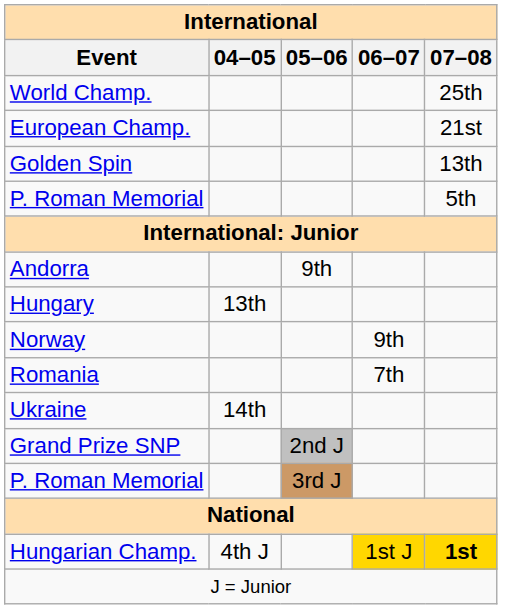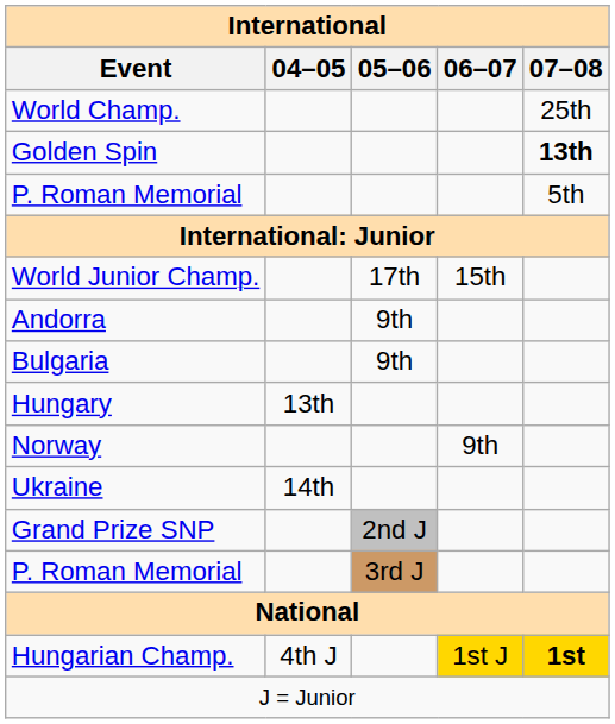 <table class="wikitable" style="text-align:center">
 <tr>
 <th colspan="5" style="background-color: #ffdead; " align="center">International</th>
 </tr>
 <tr>
 <th>Event</th>
 <th>04–05</th>
 <th>05–06</th>
 <th>06–07</th>
 <th>07–08</th>
 </tr>
 <tr>
 <td align=left><a href='#'>World Champ.</a></td>
 <td></td>
 <td></td>
 <td></td>
 <td>25th</td>
 </tr>
 <tr>
-<td align=left><a href='#'>European Champ.</a></td>
-<td></td>
-<td></td>
-<td></td>
-<td>21st</td>
-</tr>
-<tr>
 <td align=left><a href='#'>Golden Spin</a></td>
 <td></td>
 <td></td>
 <td></td>
-<td>13th</td>
+<td><strong>13th</strong></td>
 </tr>
 <tr>
 <td align=left><a href='#'>P. Roman Memorial</a></td>
 <td></td>
 <td></td>
 <td></td>
 <td>5th</td>
 </tr>
 <tr>
 <th colspan="5" style="background-color: #ffdead; " align="center">International: Junior</th>
 </tr>
 <tr>
+<td align=left><a href='#'>World Junior Champ.</a></td>
+<td></td>
+<td>17th</td>
+<td>15th</td>
+<td></td>
+</tr>
+<tr>
 <td align=left> <a href='#'>Andorra</a></td>
+<td></td>
+<td>9th</td>
+<td></td>
+<td></td>
+</tr>
+<tr>
+<td align=left> <a href='#'>Bulgaria</a></td>
 <td></td>
 <td>9th</td>
 <td></td>
 <td></td>
 </tr>
 <tr>
 <td align=left> <a href='#'>Hungary</a></td>
 <td>13th</td>
 <td></td>
 <td></td>
 <td></td>
 </tr>
 <tr>
 <td align=left> <a href='#'>Norway</a></td>
 <td></td>
 <td></td>
 <td>9th</td>
-<td></td>
-</tr>
-<tr>
-<td align=left> <a href='#'>Romania</a></td>
-<td></td>
-<td></td>
-<td>7th</td>
 <td></td>
 </tr>
 <tr>
 <td align=left> <a href='#'>Ukraine</a></td>
 <td>14th</td>
 <td></td>
 <td></td>
 <td></td>
 </tr>
 <tr>
 <td align=left><a href='#'>Grand Prize SNP</a></td>
 <td></td>
 <td bgcolor=silver>2nd J</td>
 <td></td>
 <td></td>
 </tr>
 <tr>
 <td align=left><a href='#'>P. Roman Memorial</a></td>
 <td></td>
 <td bgcolor=cc9966>3rd J</td>
 <td></td>
 <td></td>
 </tr>
 <tr>
 <th colspan="5" style="background-color: #ffdead; " align="center">National</th>
 </tr>
 <tr>
 <td align=left><a href='#'>Hungarian Champ.</a></td>
 <td>4th J</td>
 <td></td>
 <td bgcolor=gold>1st J</td>
 <td bgcolor=gold><strong>1st</strong></td>
 </tr>
 <tr>
 <td colspan="5" align="center"><small> J = Junior </small></td>
 </tr>
 </table>
